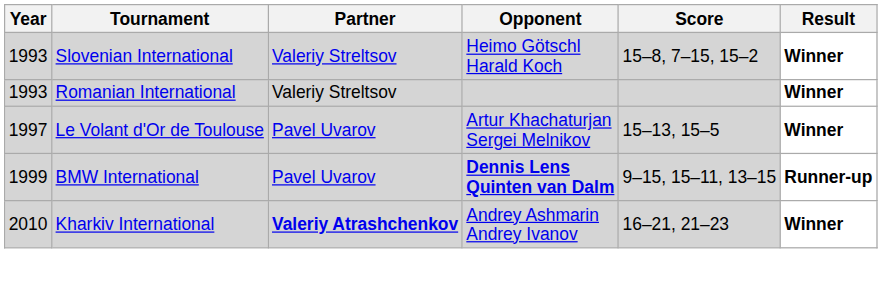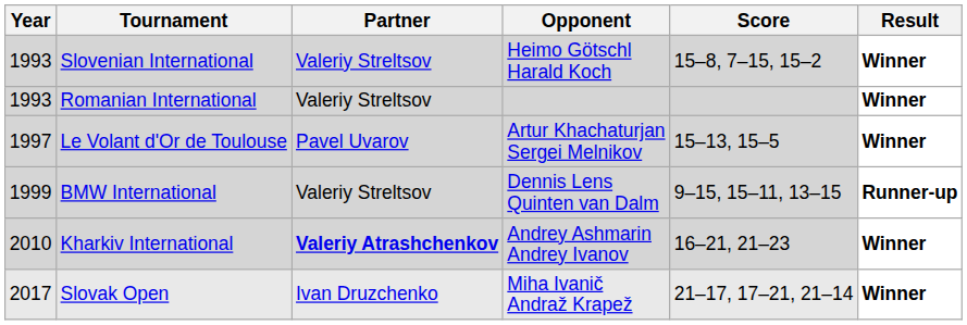 <table class="sortable wikitable" style="font-size: 90%;">
 <tr>
 <th>Year</th>
 <th>Tournament</th>
 <th>Partner</th>
 <th>Opponent</th>
 <th>Score</th>
 <th>Result</th>
 </tr>
 <tr style="background:#D5D5D5">
 <td align="center">1993</td>
 <td align="left"><a href='#'>Slovenian International</a></td>
 <td align="left"> <a href='#'>Valeriy Streltsov</a></td>
 <td align="left"> <a href='#'>Heimo Götschl</a><br> <a href='#'>Harald Koch</a></td>
 <td align="left">15–8, 7–15, 15–2</td>
 <td style="text-align:left; background:white"> <strong>Winner</strong></td>
 </tr>
 <tr style="background:#D5D5D5">
 <td align="center">1993</td>
 <td align="left"><a href='#'>Romanian International</a></td>
 <td align="left"> Valeriy Streltsov</td>
 <td align="left"> <br></td>
 <td align="left"></td>
 <td style="text-align:left; background:white"> <strong>Winner</strong></td>
 </tr>
 <tr style="background:#D5D5D5">
 <td align="center">1997</td>
 <td align="left"><a href='#'>Le Volant d'Or de Toulouse</a></td>
 <td align="left"> <a href='#'>Pavel Uvarov</a></td>
 <td align="left"> <a href='#'>Artur Khachaturjan</a><br> <a href='#'>Sergei Melnikov</a></td>
 <td align="left">15–13, 15–5</td>
 <td style="text-align:left; background:white"> <strong>Winner</strong></td>
 </tr>
 <tr style="background:#D5D5D5">
 <td align="center">1999</td>
 <td align="left"><a href='#'>BMW International</a></td>
-<td align="left"> <a href='#'>Pavel Uvarov</a></td>
-<td align="left"><strong> <a href='#'>Dennis Lens</a><br> <a href='#'>Quinten van Dalm</a></strong></td>
+<td align="left"> Valeriy Streltsov</td>
+<td align="left"> <a href='#'>Dennis Lens</a><br> <a href='#'>Quinten van Dalm</a></td>
 <td align="left">9–15, 15–11, 13–15</td>
 <td style="text-align:left; background:white"> <strong>Runner-up</strong></td>
 </tr>
 <tr style="background:#D5D5D5">
 <td align="center">2010</td>
 <td align="left"><a href='#'>Kharkiv International</a></td>
 <td align="left"><strong> <a href='#'>Valeriy Atrashchenkov</a></strong></td>
 <td align="left"> <a href='#'>Andrey Ashmarin</a><br> <a href='#'>Andrey Ivanov</a></td>
 <td align="left">16–21, 21–23</td>
 <td style="text-align:left; background:white"> <strong>Winner</strong></td>
 </tr>
+<tr style="background:#E9E9E9">
+<td align="center">2017</td>
+<td align="left"><a href='#'>Slovak Open</a></td>
+<td align="left"> <a href='#'>Ivan Druzchenko</a></td>
+<td align="left"> <a href='#'>Miha Ivanič</a><br> <a href='#'>Andraž Krapež</a></td>
+<td align="left">21–17, 17–21, 21–14</td>
+<td style="text-align:left; background:white"> <strong>Winner</strong></td>
+</tr>
 </table>
